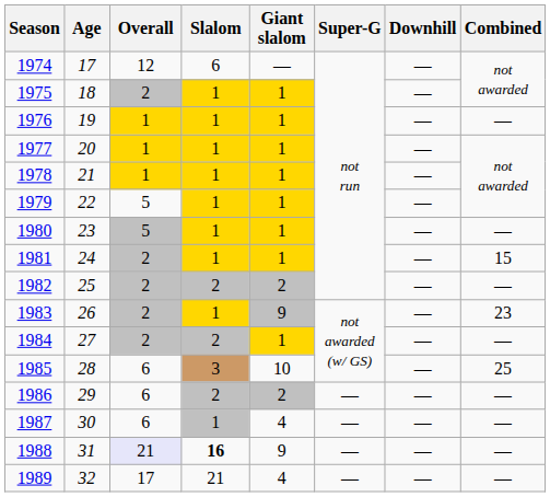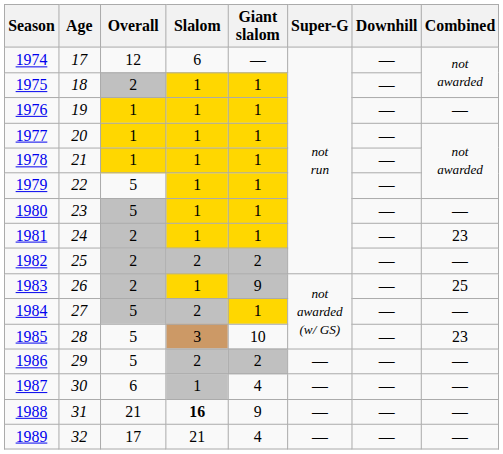 <table class=wikitable style="text-align:center">
 <tr>
 <th>Season</th>
 <th> Age </th>
 <th> Overall </th>
 <th> Slalom </th>
 <th>Giant<br> slalom </th>
 <th>Super-G</th>
 <th>Downhill</th>
 <th>Combined</th>
 </tr>
 <tr>
 <td><a href='#'>1974</a></td>
 <td><em>17</em></td>
 <td>12</td>
 <td>6</td>
 <td>—</td>
 <td rowspan=9><small><em>not<br>run</em></small></td>
 <td>—</td>
 <td rowspan=2><small><em>not<br>awarded</em></small></td>
 </tr>
 <tr>
 <td><a href='#'>1975</a></td>
 <td><em>18</em></td>
 <td bgcolor="silver">2</td>
 <td bgcolor="gold">1</td>
 <td bgcolor="gold">1</td>
 <td>—</td>
 </tr>
 <tr>
 <td><a href='#'>1976</a></td>
 <td><em>19</em></td>
 <td bgcolor="gold">1</td>
 <td bgcolor="gold">1</td>
 <td bgcolor="gold">1</td>
 <td>—</td>
 <td>—</td>
 </tr>
 <tr>
 <td><a href='#'>1977</a></td>
 <td><em>20</em></td>
 <td bgcolor="gold">1</td>
 <td bgcolor="gold">1</td>
 <td bgcolor="gold">1</td>
 <td>—</td>
 <td rowspan=3><small><em>not<br>awarded</em></small></td>
 </tr>
 <tr>
 <td><a href='#'>1978</a></td>
 <td><em>21</em></td>
 <td bgcolor="gold">1</td>
 <td bgcolor="gold">1</td>
 <td bgcolor="gold">1</td>
 <td>—</td>
 </tr>
 <tr>
 <td><a href='#'>1979</a></td>
 <td><em>22</em></td>
 <td>5</td>
 <td bgcolor="gold">1</td>
 <td bgcolor="gold">1</td>
 <td>—</td>
 </tr>
 <tr>
 <td><a href='#'>1980</a></td>
 <td><em>23</em></td>
 <td bgcolor="silver">5</td>
 <td bgcolor="gold">1</td>
 <td bgcolor="gold">1</td>
 <td>—</td>
 <td>—</td>
 </tr>
 <tr>
 <td><a href='#'>1981</a></td>
 <td><em>24</em></td>
 <td bgcolor="silver">2</td>
 <td bgcolor="gold">1</td>
 <td bgcolor="gold">1</td>
 <td>—</td>
-<td>15</td>
+<td>23</td>
 </tr>
 <tr>
 <td><a href='#'>1982</a></td>
 <td><em>25</em></td>
 <td bgcolor="silver">2</td>
 <td bgcolor="silver">2</td>
 <td bgcolor="silver">2</td>
 <td>—</td>
 <td>—</td>
 </tr>
 <tr>
 <td><a href='#'>1983</a></td>
 <td><em>26</em></td>
 <td bgcolor="silver">2</td>
 <td bgcolor="gold">1</td>
 <td bgcolor="silver">9</td>
 <td rowspan=3><small><em>not<br>awarded<br>(w/ GS)</em></small></td>
 <td>—</td>
-<td>23</td>
+<td>25</td>
 </tr>
 <tr>
 <td><a href='#'>1984</a></td>
 <td><em>27</em></td>
-<td bgcolor="silver">2</td>
+<td bgcolor="silver">5</td>
 <td bgcolor="silver">2</td>
 <td bgcolor="gold">1</td>
 <td>—</td>
 <td>—</td>
 </tr>
 <tr>
 <td><a href='#'>1985</a></td>
 <td><em>28</em></td>
-<td>6</td>
+<td>5</td>
 <td bgcolor="cc9966">3</td>
 <td>10</td>
 <td>—</td>
-<td>25</td>
+<td>23</td>
 </tr>
 <tr>
 <td><a href='#'>1986</a></td>
 <td><em>29</em></td>
-<td>6</td>
+<td>5</td>
 <td bgcolor="silver">2</td>
 <td bgcolor="silver">2</td>
 <td>—</td>
 <td>—</td>
 <td>—</td>
 </tr>
 <tr>
 <td><a href='#'>1987</a></td>
 <td><em>30</em></td>
 <td>6</td>
 <td bgcolor="silver">1</td>
 <td>4</td>
 <td>—</td>
 <td>—</td>
 <td>—</td>
 </tr>
 <tr>
 <td><a href='#'>1988</a></td>
 <td><em>31</em></td>
-<td style="background: lavender;">21</td>
+<td>21</td>
 <td><strong>16</strong></td>
 <td>9</td>
 <td>—</td>
 <td>—</td>
 <td>—</td>
 </tr>
 <tr>
 <td><a href='#'>1989</a></td>
 <td><em>32</em></td>
 <td>17</td>
 <td>21</td>
 <td>4</td>
 <td>—</td>
 <td>—</td>
 <td>—</td>
 </tr>
 </table>
